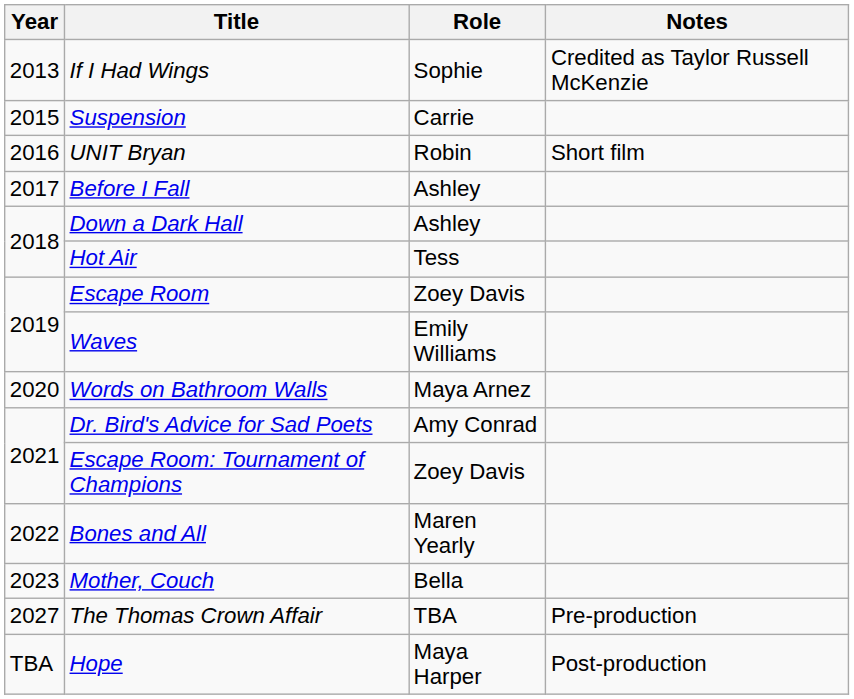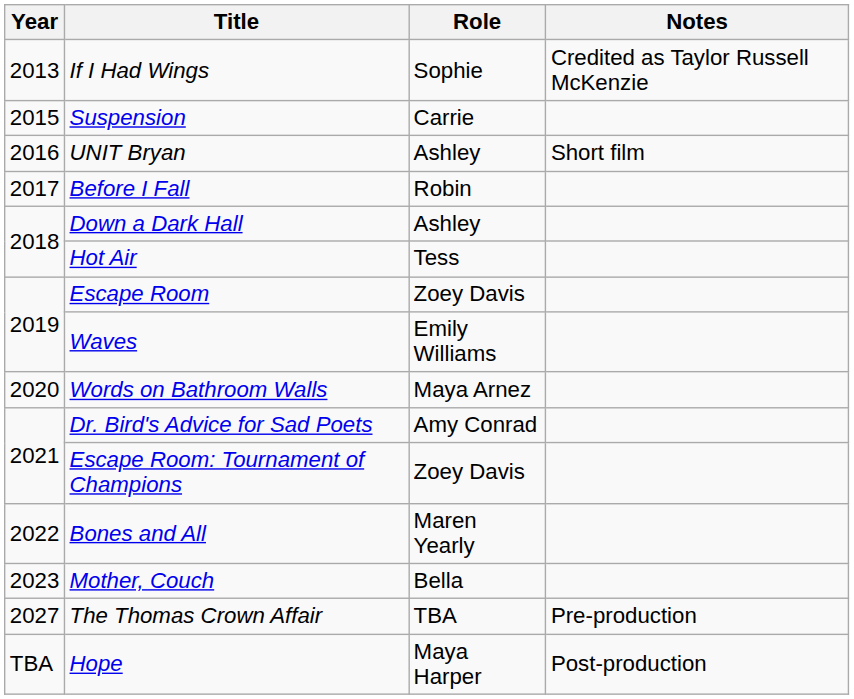 <table class="wikitable sortable">
 <tr>
 <th>Year</th>
 <th>Title</th>
 <th>Role</th>
 <th class="unsortable">Notes</th>
 </tr>
 <tr>
 <td>2013</td>
 <td><em>If I Had Wings</em></td>
 <td>Sophie</td>
 <td>Credited as Taylor Russell McKenzie</td>
 </tr>
 <tr>
 <td>2015</td>
 <td><em><a href='#'>Suspension</a></em></td>
 <td>Carrie</td>
 <td></td>
 </tr>
 <tr>
 <td>2016</td>
 <td><em>UNIT Bryan</em></td>
-<td>Robin</td>
+<td>Ashley</td>
 <td>Short film</td>
 </tr>
 <tr>
 <td>2017</td>
 <td><em><a href='#'>Before I Fall</a></em></td>
-<td>Ashley</td>
+<td>Robin</td>
 <td></td>
 </tr>
 <tr>
 <td rowspan=2>2018</td>
 <td><em><a href='#'>Down a Dark Hall</a></em></td>
 <td>Ashley</td>
 <td></td>
 </tr>
 <tr>
 <td><em><a href='#'>Hot Air</a></em></td>
 <td>Tess</td>
 <td></td>
 </tr>
 <tr>
 <td rowspan=2>2019</td>
 <td><em><a href='#'>Escape Room</a></em></td>
 <td>Zoey Davis</td>
 <td></td>
 </tr>
 <tr>
 <td><em><a href='#'>Waves</a></em></td>
 <td>Emily Williams</td>
 <td></td>
 </tr>
 <tr>
 <td>2020</td>
 <td><em><a href='#'>Words on Bathroom Walls</a></em></td>
 <td>Maya Arnez</td>
 <td></td>
 </tr>
 <tr>
 <td rowspan="2">2021</td>
 <td><em><a href='#'>Dr. Bird's Advice for Sad Poets</a></em></td>
 <td>Amy Conrad</td>
 <td></td>
 </tr>
 <tr>
 <td><em><a href='#'>Escape Room: Tournament of Champions</a></em></td>
 <td>Zoey Davis</td>
 <td></td>
 </tr>
 <tr>
 <td>2022</td>
 <td><em><a href='#'>Bones and All</a></em></td>
 <td>Maren Yearly</td>
 <td></td>
 </tr>
 <tr>
 <td>2023</td>
 <td><em><a href='#'>Mother, Couch</a></em></td>
 <td>Bella</td>
 <td></td>
 </tr>
 <tr>
 <td>2027</td>
 <td><em>The Thomas Crown Affair</em></td>
 <td>TBA</td>
 <td>Pre-production</td>
 </tr>
 <tr>
 <td>TBA</td>
 <td><em><a href='#'>Hope</a></em></td>
 <td>Maya Harper</td>
 <td>Post-production</td>
 </tr>
 </table>
